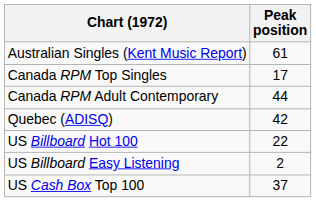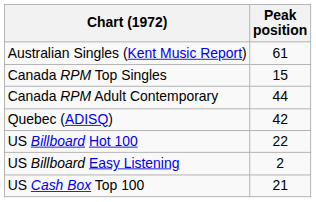 <table class="wikitable sortable">
 <tr>
 <th>Chart (1972)</th>
 <th scope="col">Peak<br>position</th>
 </tr>
 <tr>
 <td align="left">Australian Singles (<a href='#'>Kent Music Report</a>)</td>
 <td align="center">61</td>
 </tr>
 <tr>
 <td>Canada <em>RPM</em> Top Singles</td>
-<td style="text-align:center;">17</td>
+<td style="text-align:center;">15</td>
 </tr>
 <tr>
 <td>Canada <em>RPM</em> Adult Contemporary</td>
 <td style="text-align:center;">44</td>
 </tr>
 <tr>
 <td>Quebec (<a href='#'>ADISQ</a>)</td>
 <td style="text-align:center;">42</td>
 </tr>
 <tr>
 <td>US <em><a href='#'>Billboard</a></em> <a href='#'>Hot 100</a></td>
 <td style="text-align:center;">22</td>
 </tr>
 <tr>
 <td>US <em>Billboard</em> <a href='#'>Easy Listening</a></td>
 <td style="text-align:center;">2</td>
 </tr>
 <tr>
 <td>US <em><a href='#'>Cash Box</a></em> Top 100</td>
-<td style="text-align:center;">37</td>
+<td style="text-align:center;">21</td>
 </tr>
 </table>
